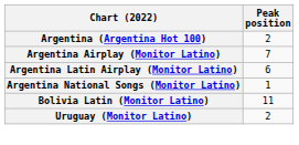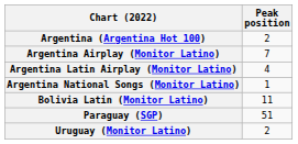 <table class="wikitable sortable plainrowheaders" style="text-align:center">
 <tr>
 <th scope="col">Chart (2022)</th>
 <th scope="col">Peak<br>position</th>
 </tr>
 <tr>
 <th scope="row">Argentina (<a href='#'>Argentina Hot 100</a>)</th>
 <td>2</td>
 </tr>
 <tr>
 <th scope="row">Argentina Airplay (<a href='#'>Monitor Latino</a>)</th>
 <td>7</td>
 </tr>
 <tr>
 <th scope="row">Argentina Latin Airplay (<a href='#'>Monitor Latino</a>)</th>
-<td>6</td>
+<td>4</td>
 </tr>
 <tr>
 <th scope="row">Argentina National Songs (<a href='#'>Monitor Latino</a>)</th>
 <td>1</td>
 </tr>
 <tr>
 <th scope="row">Bolivia Latin (<a href='#'>Monitor Latino</a>)</th>
 <td>11</td>
 </tr>
 <tr>
+<th scope="row">Paraguay (<a href='#'>SGP</a>)</th>
+<td>51</td>
+</tr>
+<tr>
 <th scope="row">Uruguay (<a href='#'>Monitor Latino</a>)</th>
 <td>2</td>
 </tr>
 </table>
